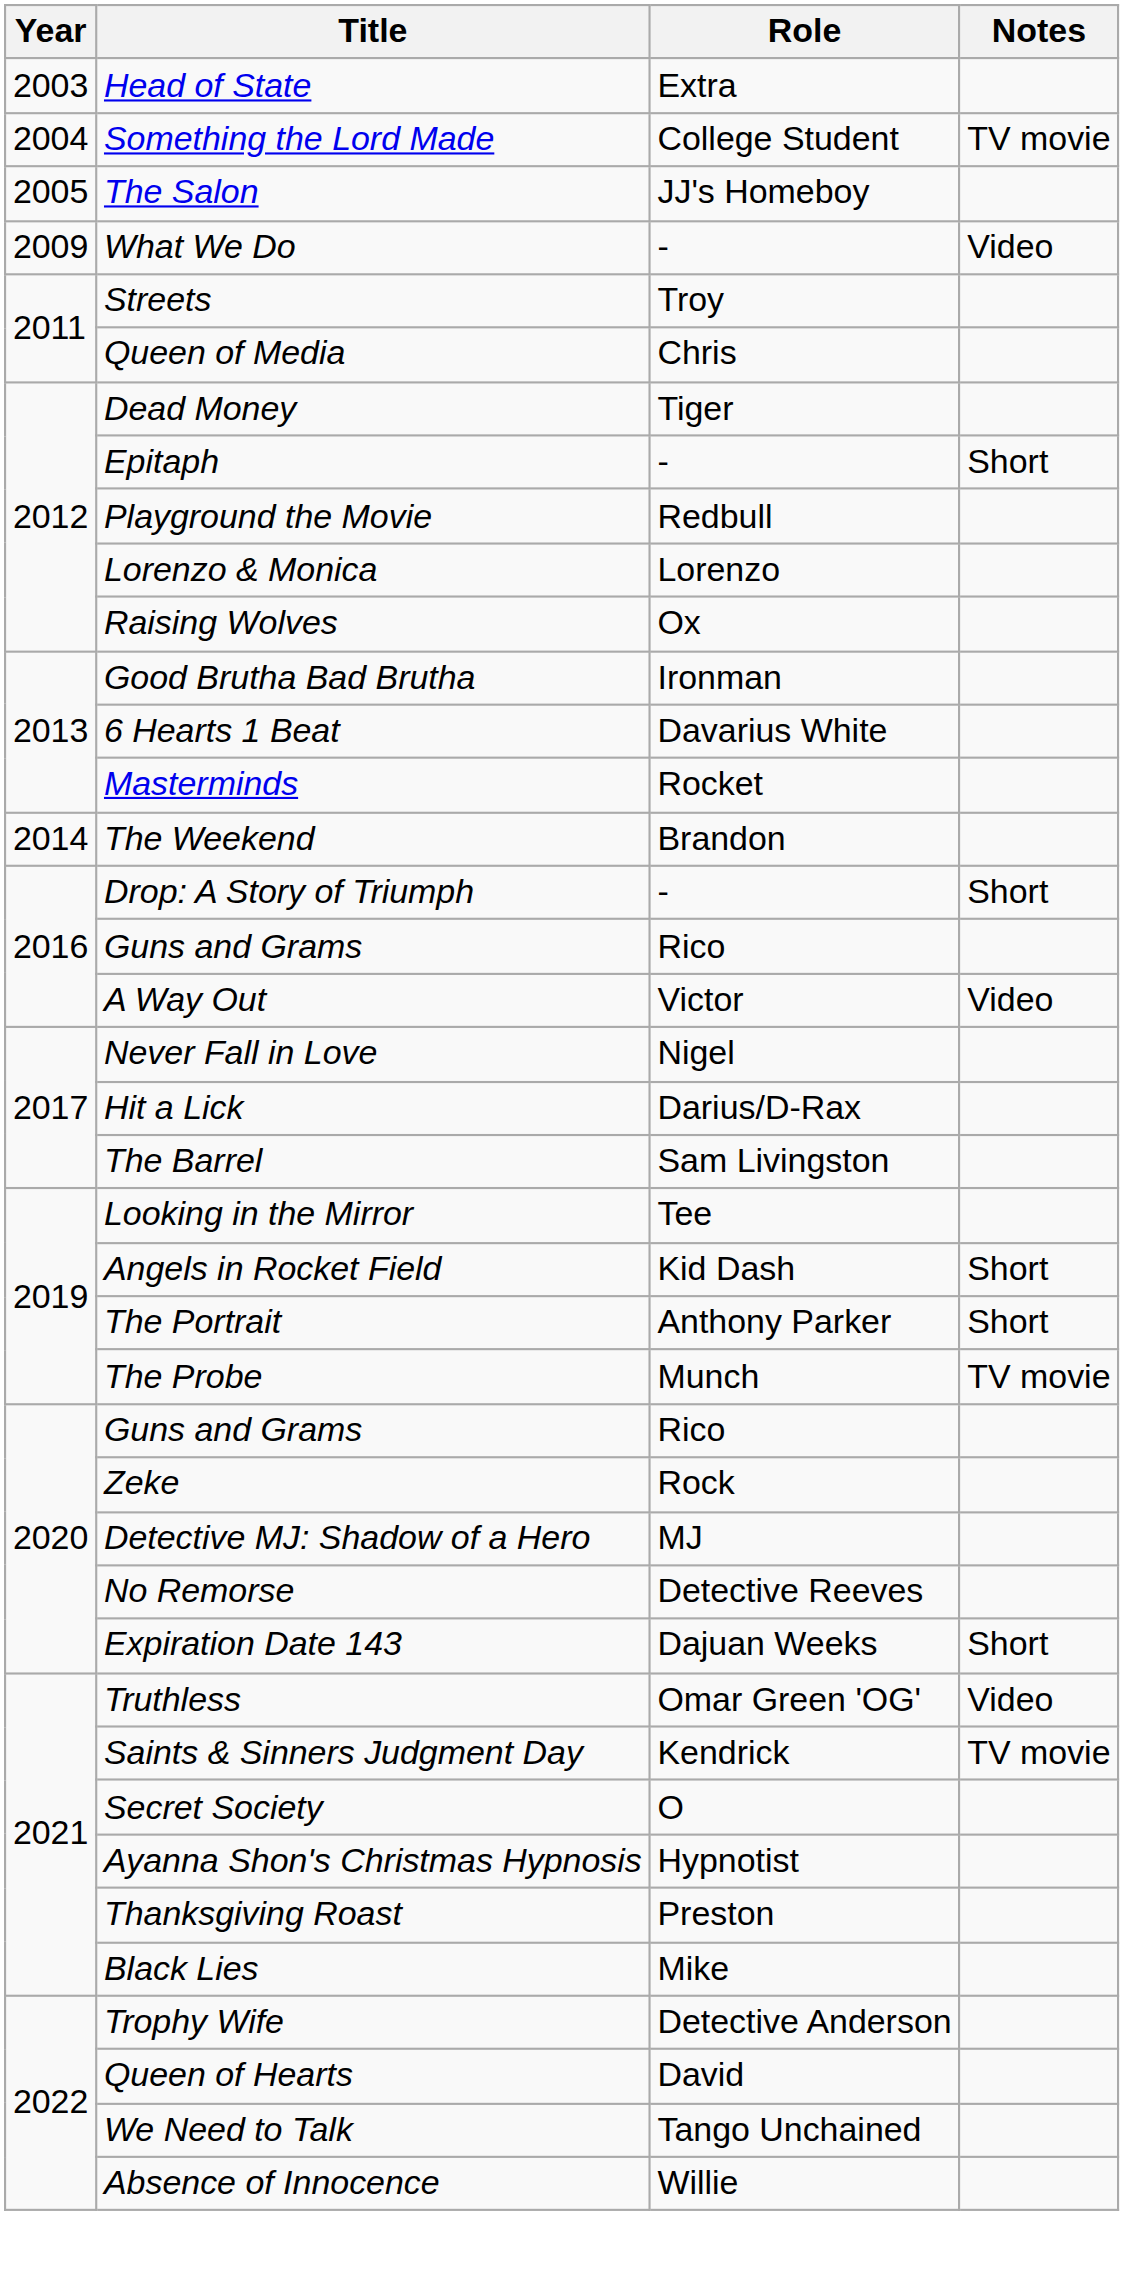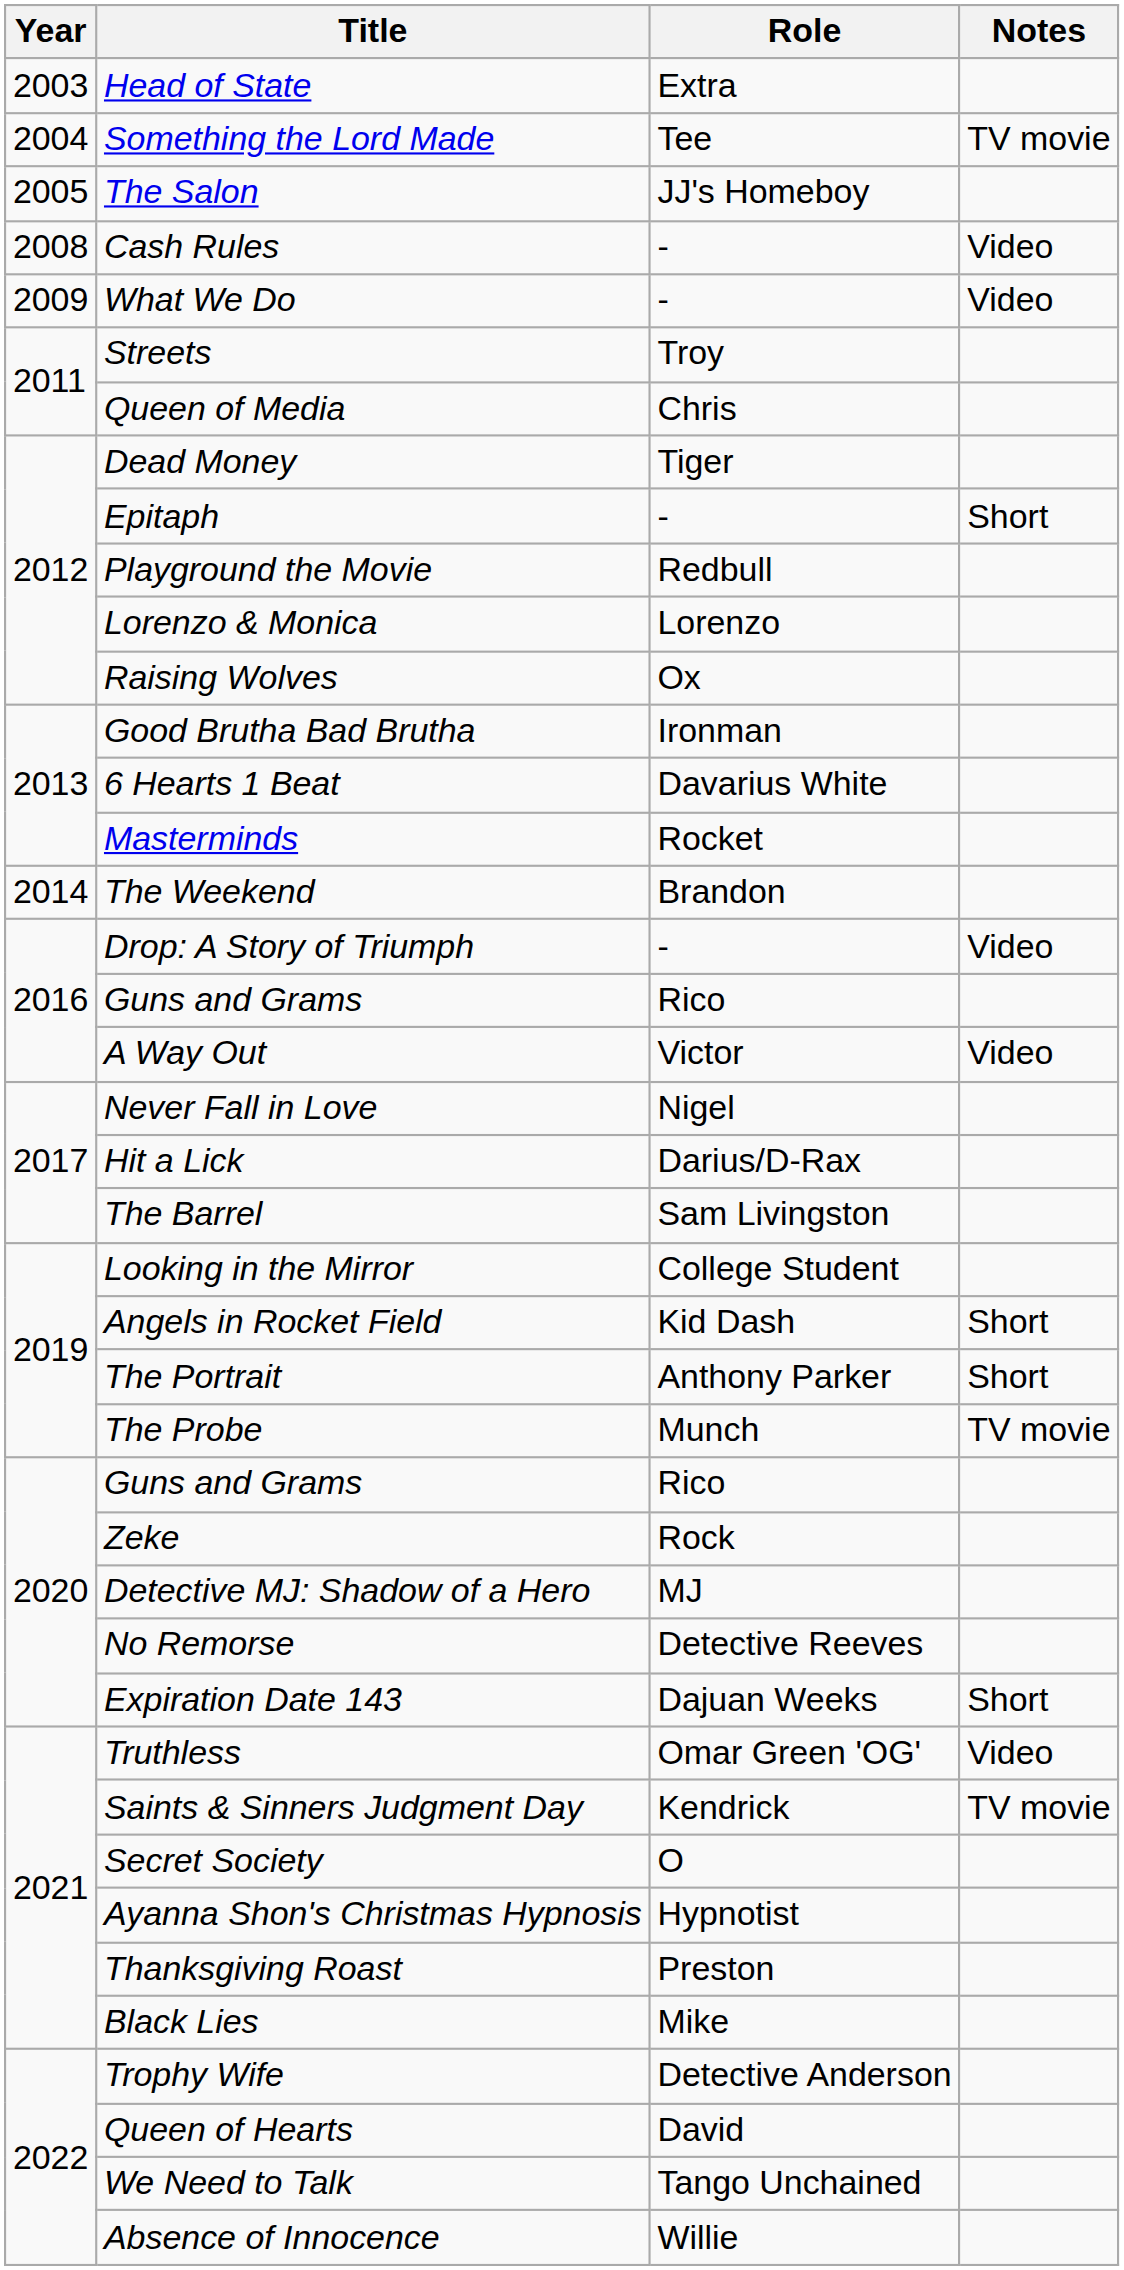 <table class="wikitable sortable">
 <tr>
 <th>Year</th>
 <th>Title</th>
 <th>Role</th>
 <th>Notes</th>
 </tr>
 <tr>
 <td>2003</td>
 <td><em><a href='#'>Head of State</a></em></td>
 <td>Extra</td>
 <td></td>
 </tr>
 <tr>
 <td>2004</td>
 <td><em><a href='#'>Something the Lord Made</a></em></td>
-<td>College Student</td>
+<td>Tee</td>
 <td>TV movie</td>
 </tr>
 <tr>
 <td>2005</td>
 <td><em><a href='#'>The Salon</a></em></td>
 <td>JJ's Homeboy</td>
 <td></td>
+</tr>
+<tr>
+<td>2008</td>
+<td><em>Cash Rules</em></td>
+<td>-</td>
+<td>Video</td>
 </tr>
 <tr>
 <td>2009</td>
 <td><em>What We Do</em></td>
 <td>-</td>
 <td>Video</td>
 </tr>
 <tr>
 <td rowspan="2">2011</td>
 <td><em>Streets</em></td>
 <td>Troy</td>
 <td></td>
 </tr>
 <tr>
 <td><em>Queen of Media</em></td>
 <td>Chris</td>
 <td></td>
 </tr>
 <tr>
 <td rowspan="5">2012</td>
 <td><em>Dead Money</em></td>
 <td>Tiger</td>
 <td></td>
 </tr>
 <tr>
 <td><em>Epitaph</em></td>
 <td>-</td>
 <td>Short</td>
 </tr>
 <tr>
 <td><em>Playground the Movie</em></td>
 <td>Redbull</td>
 <td></td>
 </tr>
 <tr>
 <td><em>Lorenzo & Monica</em></td>
 <td>Lorenzo</td>
 <td></td>
 </tr>
 <tr>
 <td><em>Raising Wolves</em></td>
 <td>Ox</td>
 <td></td>
 </tr>
 <tr>
 <td rowspan="3">2013</td>
 <td><em>Good Brutha Bad Brutha</em></td>
 <td>Ironman</td>
 <td></td>
 </tr>
 <tr>
 <td><em>6 Hearts 1 Beat</em></td>
 <td>Davarius White</td>
 <td></td>
 </tr>
 <tr>
 <td><em><a href='#'>Masterminds</a></em></td>
 <td>Rocket</td>
 <td></td>
 </tr>
 <tr>
 <td>2014</td>
 <td><em>The Weekend</em></td>
 <td>Brandon</td>
 <td></td>
 </tr>
 <tr>
 <td rowspan="3">2016</td>
 <td><em>Drop: A Story of Triumph</em></td>
 <td>-</td>
-<td>Short</td>
+<td>Video</td>
 </tr>
 <tr>
 <td><em>Guns and Grams</em></td>
 <td>Rico</td>
 <td></td>
 </tr>
 <tr>
 <td><em>A Way Out</em></td>
 <td>Victor</td>
 <td>Video</td>
 </tr>
 <tr>
 <td rowspan="3">2017</td>
 <td><em>Never Fall in Love</em></td>
 <td>Nigel</td>
 <td></td>
 </tr>
 <tr>
 <td><em>Hit a Lick</em></td>
 <td>Darius/D-Rax</td>
 <td></td>
 </tr>
 <tr>
 <td><em>The Barrel</em></td>
 <td>Sam Livingston</td>
 <td></td>
 </tr>
 <tr>
 <td rowspan="4">2019</td>
 <td><em>Looking in the Mirror</em></td>
-<td>Tee</td>
+<td>College Student</td>
 <td></td>
 </tr>
 <tr>
 <td><em>Angels in Rocket Field</em></td>
 <td>Kid Dash</td>
 <td>Short</td>
 </tr>
 <tr>
 <td><em>The Portrait</em></td>
 <td>Anthony Parker</td>
 <td>Short</td>
 </tr>
 <tr>
 <td><em>The Probe</em></td>
 <td>Munch</td>
 <td>TV movie</td>
 </tr>
 <tr>
 <td rowspan="5">2020</td>
 <td><em>Guns and Grams</em></td>
 <td>Rico</td>
 <td></td>
 </tr>
 <tr>
 <td><em>Zeke</em></td>
 <td>Rock</td>
 <td></td>
 </tr>
 <tr>
 <td><em>Detective MJ: Shadow of a Hero</em></td>
 <td>MJ</td>
 <td></td>
 </tr>
 <tr>
 <td><em>No Remorse</em></td>
 <td>Detective Reeves</td>
 <td></td>
 </tr>
 <tr>
 <td><em>Expiration Date 143</em></td>
 <td>Dajuan Weeks</td>
 <td>Short</td>
 </tr>
 <tr>
 <td rowspan="6">2021</td>
 <td><em>Truthless</em></td>
 <td>Omar Green 'OG'</td>
 <td>Video</td>
 </tr>
 <tr>
 <td><em>Saints & Sinners Judgment Day</em></td>
 <td>Kendrick</td>
 <td>TV movie</td>
 </tr>
 <tr>
 <td><em>Secret Society</em></td>
 <td>O</td>
 <td></td>
 </tr>
 <tr>
 <td><em>Ayanna Shon's Christmas Hypnosis</em></td>
 <td>Hypnotist</td>
 <td></td>
 </tr>
 <tr>
 <td><em>Thanksgiving Roast</em></td>
 <td>Preston</td>
 <td></td>
 </tr>
 <tr>
 <td><em>Black Lies</em></td>
 <td>Mike</td>
 <td></td>
 </tr>
 <tr>
 <td rowspan="4">2022</td>
 <td><em>Trophy Wife</em></td>
 <td>Detective Anderson</td>
 <td></td>
 </tr>
 <tr>
 <td><em>Queen of Hearts</em></td>
 <td>David</td>
 <td></td>
 </tr>
 <tr>
 <td><em>We Need to Talk</em></td>
 <td>Tango Unchained</td>
 <td></td>
 </tr>
 <tr>
 <td><em>Absence of Innocence</em></td>
 <td>Willie</td>
 <td></td>
 </tr>
 </table>
